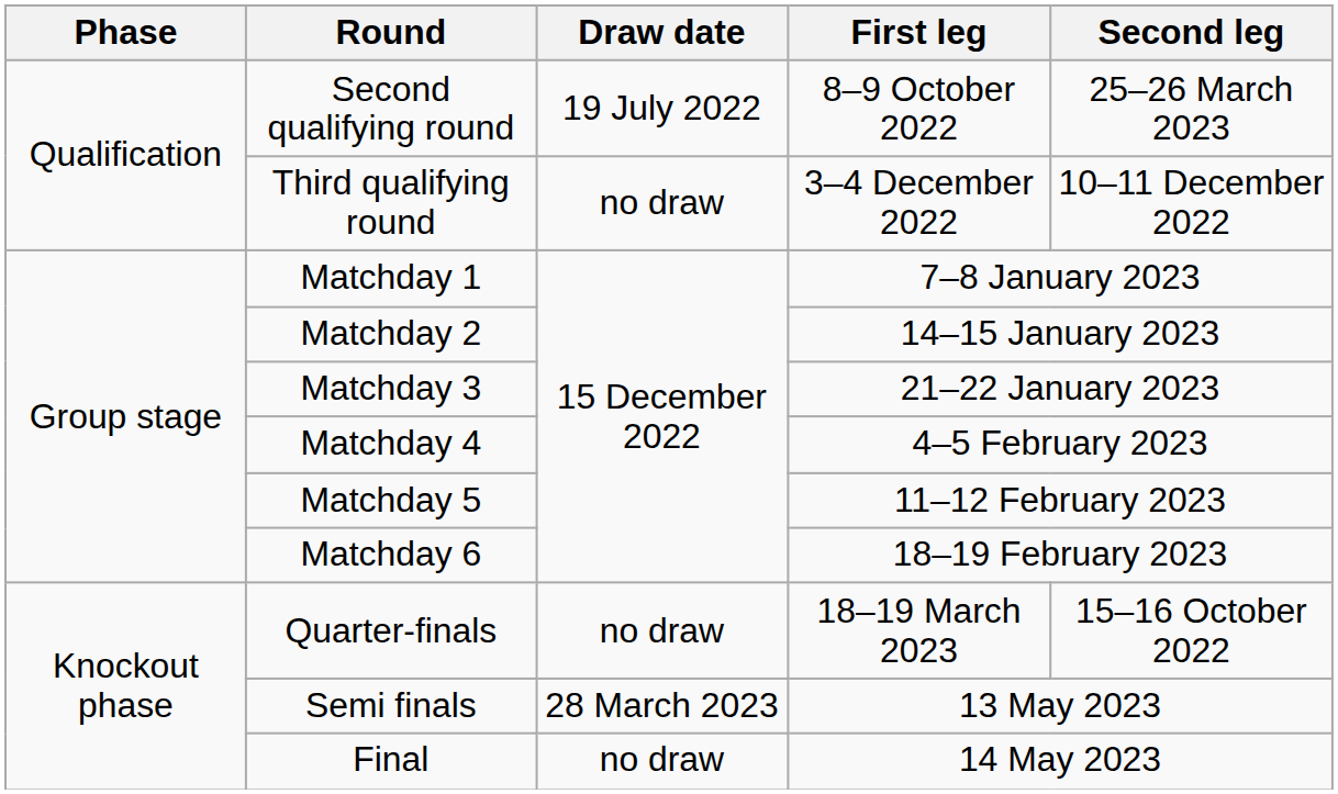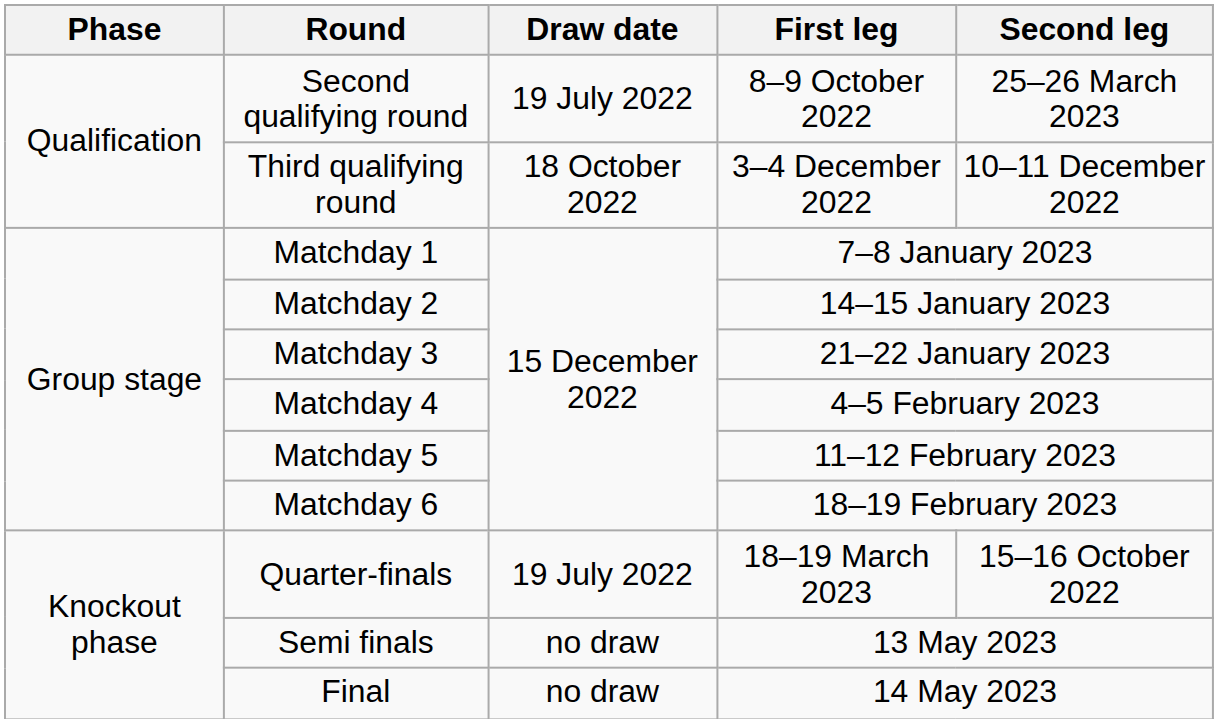 <table class="wikitable" style="text-align:center">
 <tr>
 <th>Phase</th>
 <th>Round</th>
 <th>Draw date</th>
 <th>First leg</th>
 <th>Second leg</th>
 </tr>
 <tr>
 <td rowspan=2>Qualification</td>
 <td>Second qualifying round</td>
 <td>19 July 2022</td>
 <td>8–9 October 2022</td>
 <td>25–26 March 2023</td>
 </tr>
 <tr>
 <td>Third qualifying round</td>
-<td rowspan=1>no draw</td>
+<td>18 October 2022</td>
 <td>3–4 December 2022</td>
 <td>10–11 December 2022</td>
 </tr>
 <tr>
 <td rowspan=6>Group stage</td>
 <td>Matchday 1</td>
 <td rowspan=6>15 December 2022</td>
 <td colspan=2>7–8 January 2023</td>
 </tr>
 <tr>
 <td>Matchday 2</td>
 <td colspan=2>14–15 January 2023</td>
 </tr>
 <tr>
 <td>Matchday 3</td>
 <td colspan=2>21–22 January 2023</td>
 </tr>
 <tr>
 <td>Matchday 4</td>
 <td colspan=2>4–5 February 2023</td>
 </tr>
 <tr>
 <td>Matchday 5</td>
 <td colspan=2>11–12 February 2023</td>
 </tr>
 <tr>
 <td>Matchday 6</td>
 <td colspan=2>18–19 February 2023</td>
 </tr>
 <tr>
 <td rowspan=3>Knockout phase</td>
 <td>Quarter-finals</td>
-<td>no draw</td>
+<td>19 July 2022</td>
 <td>18–19 March 2023</td>
 <td>15–16 October 2022</td>
 </tr>
 <tr>
 <td>Semi finals</td>
-<td rowspan=1>28 March 2023</td>
+<td rowspan=1>no draw</td>
 <td colspan=2>13 May 2023</td>
 </tr>
 <tr>
 <td>Final</td>
 <td rowspan=1>no draw</td>
 <td colspan=2>14 May 2023</td>
 </tr>
 </table>
